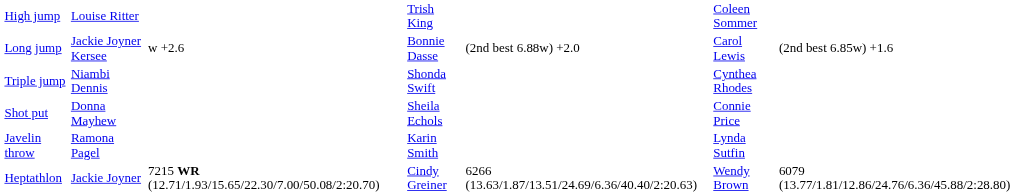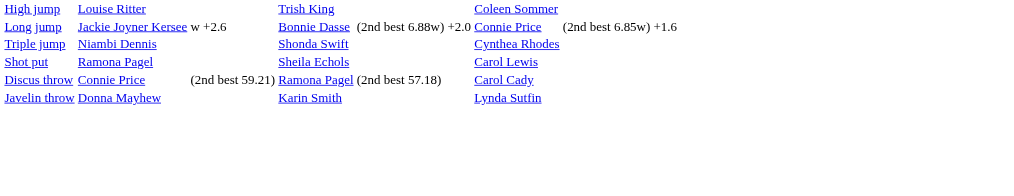 <table>
 <tr>
 <td><a href='#'>High jump</a></td>
 <td><a href='#'>Louise Ritter</a></td>
 <td></td>
 <td><a href='#'>Trish King</a></td>
 <td></td>
 <td><a href='#'>Coleen Sommer</a></td>
 <td></td>
 </tr>
 <tr>
 <td><a href='#'>Long jump</a></td>
 <td><a href='#'>Jackie Joyner Kersee</a></td>
 <td>w +2.6</td>
 <td><a href='#'>Bonnie Dasse</a></td>
 <td> (2nd best 6.88w) +2.0</td>
-<td><a href='#'>Carol Lewis</a></td>
+<td><a href='#'>Connie Price</a></td>
 <td> (2nd best 6.85w) +1.6</td>
 </tr>
 <tr>
 <td><a href='#'>Triple jump</a></td>
 <td><a href='#'>Niambi Dennis</a></td>
 <td 44-8¾></td>
 <td><a href='#'>Shonda Swift</a></td>
 <td></td>
 <td><a href='#'>Cynthea Rhodes</a></td>
 <td 44-5¼></td>
 </tr>
 <tr>
 <td><a href='#'>Shot put</a></td>
-<td><a href='#'>Donna Mayhew</a></td>
+<td><a href='#'>Ramona Pagel</a></td>
 <td></td>
 <td><a href='#'>Sheila Echols</a></td>
 <td></td>
+<td><a href='#'>Carol Lewis</a></td>
+<td></td>
+</tr>
+<tr>
+<td><a href='#'>Discus throw</a></td>
 <td><a href='#'>Connie Price</a></td>
+<td>	(2nd best 59.21)</td>
+<td><a href='#'>Ramona Pagel</a></td>
+<td> (2nd best 57.18)</td>
+<td><a href='#'>Carol Cady</a></td>
 <td></td>
 </tr>
 <tr>
 <td><a href='#'>Javelin throw</a></td>
-<td><a href='#'>Ramona Pagel</a></td>
+<td><a href='#'>Donna Mayhew</a></td>
 <td></td>
 <td><a href='#'>Karin Smith</a></td>
 <td></td>
 <td><a href='#'>Lynda Sutfin</a></td>
 <td></td>
 </tr>
-<tr>
-<td><a href='#'>Heptathlon</a></td>
-<td><a href='#'>Jackie Joyner</a></td>
-<td>7215 <strong>WR</strong> (12.71/1.93/15.65/22.30/7.00/50.08/2:20.70)</td>
-<td><a href='#'>Cindy Greiner</a></td>
-<td>6266 (13.63/1.87/13.51/24.69/6.36/40.40/2:20.63)</td>
-<td><a href='#'>Wendy Brown</a></td>
-<td>6079 (13.77/1.81/12.86/24.76/6.36/45.88/2:28.80)</td>
-</tr>
 </table>
